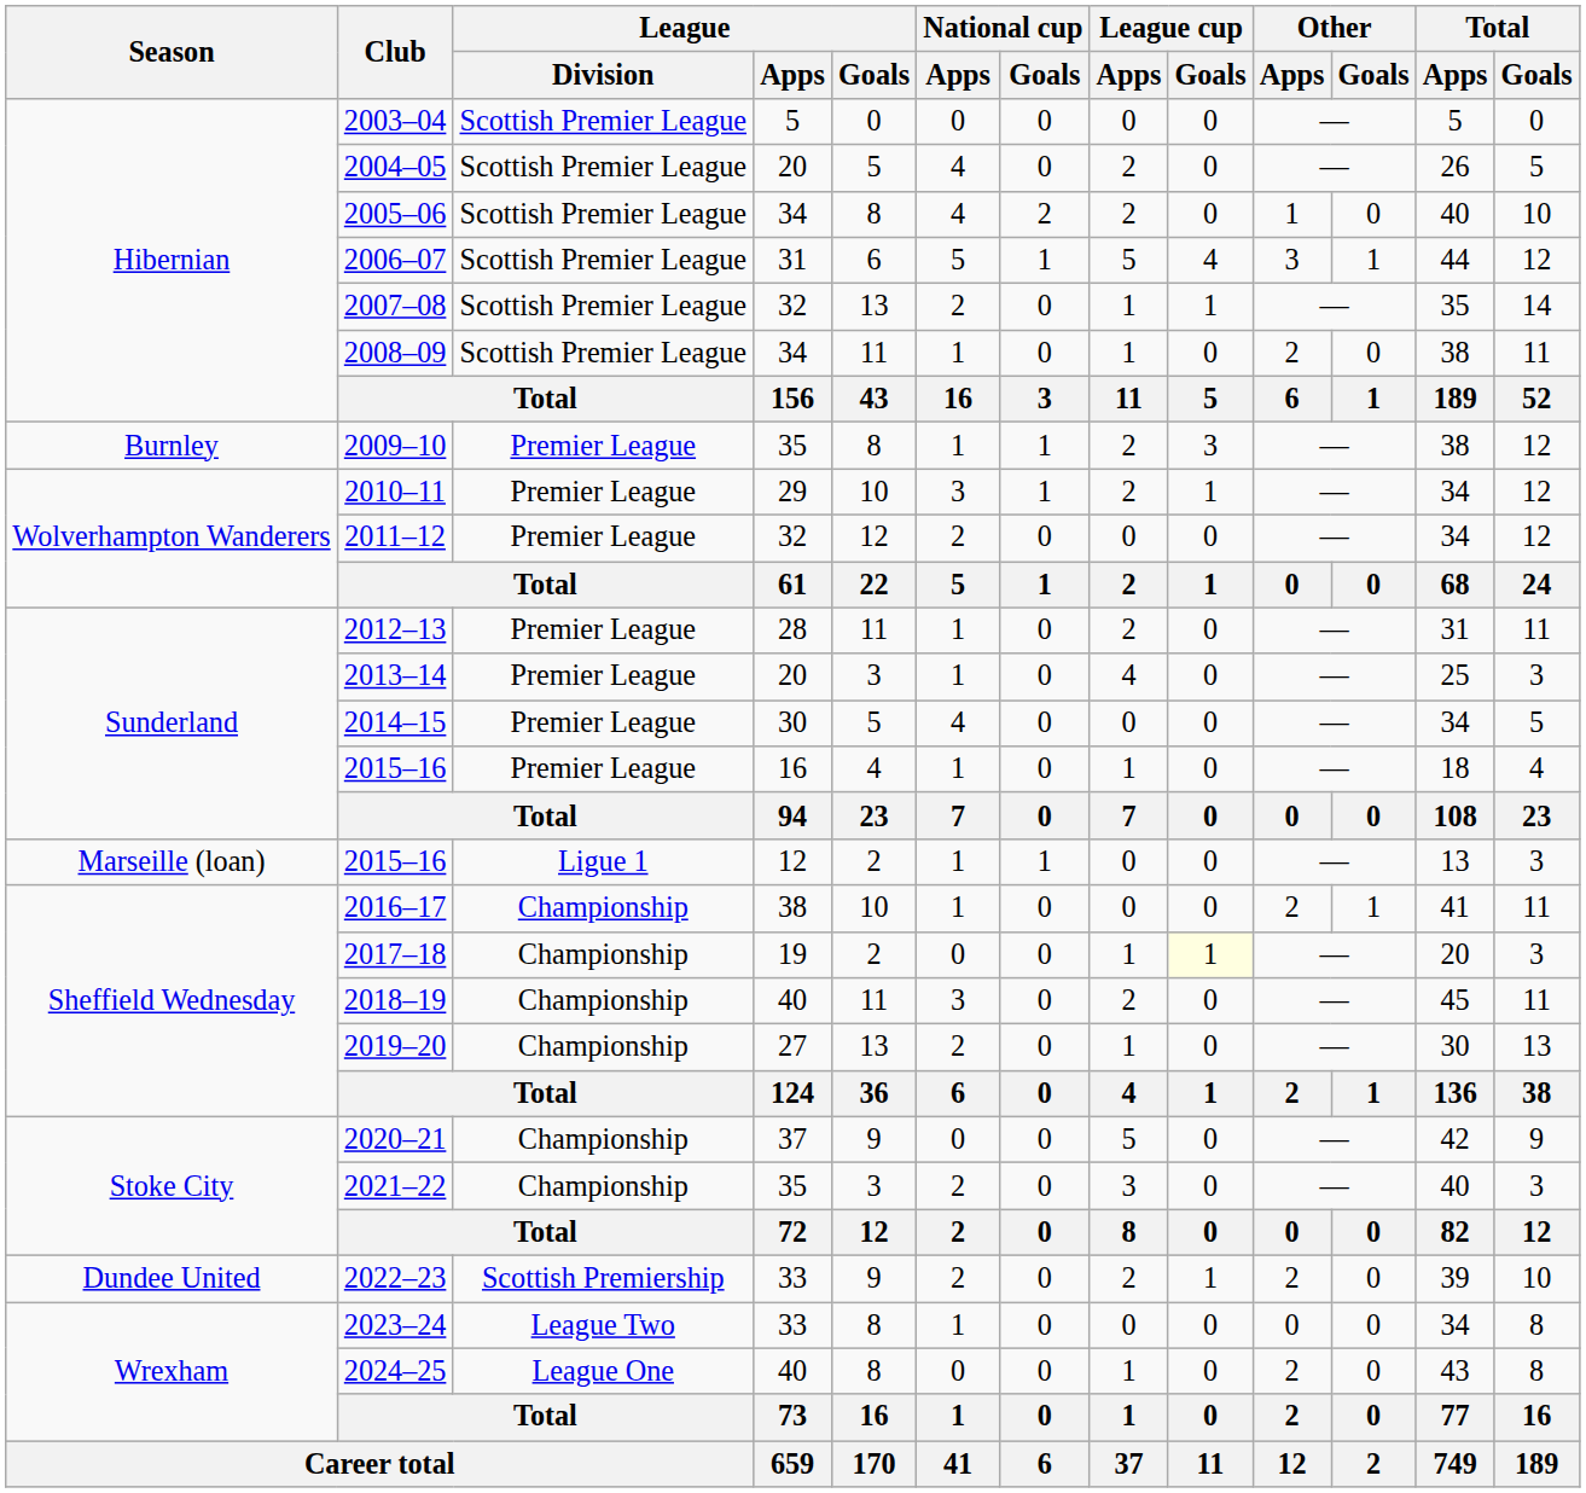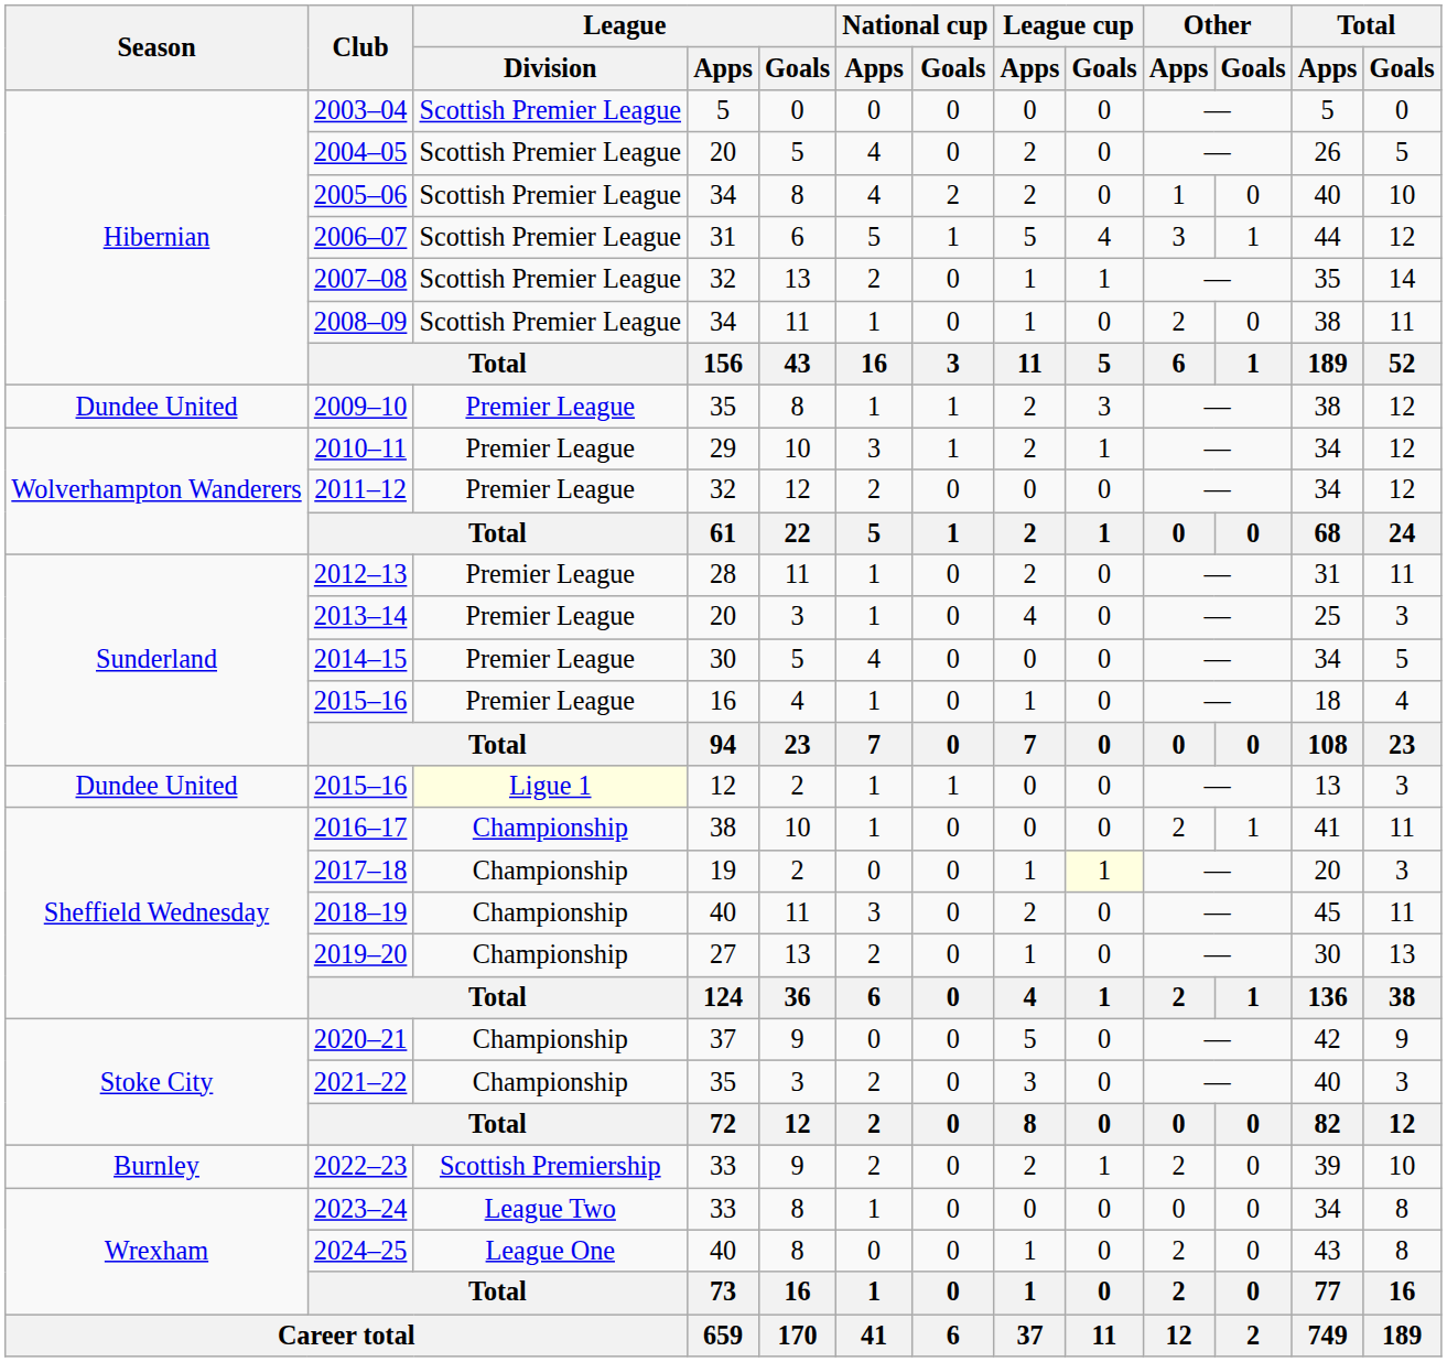 <table class="wikitable" style="text-align:center">
 <tr>
 <th rowspan="2">Season</th>
 <th rowspan="2">Club</th>
 <th colspan="3">League</th>
 <th colspan="2">National cup</th>
 <th colspan="2">League cup</th>
 <th colspan="2">Other</th>
 <th colspan="2">Total</th>
 </tr>
 <tr>
 <th>Division</th>
 <th>Apps</th>
 <th>Goals</th>
 <th>Apps</th>
 <th>Goals</th>
 <th>Apps</th>
 <th>Goals</th>
 <th>Apps</th>
 <th>Goals</th>
 <th>Apps</th>
 <th>Goals</th>
 </tr>
 <tr>
 <td rowspan=7><a href='#'>Hibernian</a></td>
 <td><a href='#'>2003–04</a></td>
 <td><a href='#'>Scottish Premier League</a></td>
 <td>5</td>
 <td>0</td>
 <td>0</td>
 <td>0</td>
 <td>0</td>
 <td>0</td>
 <td colspan="2">—</td>
 <td>5</td>
 <td>0</td>
 </tr>
 <tr>
 <td><a href='#'>2004–05</a></td>
 <td>Scottish Premier League</td>
 <td>20</td>
 <td>5</td>
 <td>4</td>
 <td>0</td>
 <td>2</td>
 <td>0</td>
 <td colspan="2">—</td>
 <td>26</td>
 <td>5</td>
 </tr>
 <tr>
 <td><a href='#'>2005–06</a></td>
 <td>Scottish Premier League</td>
 <td>34</td>
 <td>8</td>
 <td>4</td>
 <td>2</td>
 <td>2</td>
 <td>0</td>
 <td>1</td>
 <td>0</td>
 <td>40</td>
 <td>10</td>
 </tr>
 <tr>
 <td><a href='#'>2006–07</a></td>
 <td>Scottish Premier League</td>
 <td>31</td>
 <td>6</td>
 <td>5</td>
 <td>1</td>
 <td>5</td>
 <td>4</td>
 <td>3</td>
 <td>1</td>
 <td>44</td>
 <td>12</td>
 </tr>
 <tr>
 <td><a href='#'>2007–08</a></td>
 <td>Scottish Premier League</td>
 <td>32</td>
 <td>13</td>
 <td>2</td>
 <td>0</td>
 <td>1</td>
 <td>1</td>
 <td colspan="2">—</td>
 <td>35</td>
 <td>14</td>
 </tr>
 <tr>
 <td><a href='#'>2008–09</a></td>
 <td>Scottish Premier League</td>
 <td>34</td>
 <td>11</td>
 <td>1</td>
 <td>0</td>
 <td>1</td>
 <td>0</td>
 <td>2</td>
 <td>0</td>
 <td>38</td>
 <td>11</td>
 </tr>
 <tr>
 <th colspan="2">Total</th>
 <th>156</th>
 <th>43</th>
 <th>16</th>
 <th>3</th>
 <th>11</th>
 <th>5</th>
 <th>6</th>
 <th>1</th>
 <th>189</th>
 <th>52</th>
 </tr>
 <tr>
-<td><a href='#'>Burnley</a></td>
+<td><a href='#'>Dundee United</a></td>
 <td><a href='#'>2009–10</a></td>
 <td><a href='#'>Premier League</a></td>
 <td>35</td>
 <td>8</td>
 <td>1</td>
 <td>1</td>
 <td>2</td>
 <td>3</td>
 <td colspan="2">—</td>
 <td>38</td>
 <td>12</td>
 </tr>
 <tr>
 <td rowspan="3"><a href='#'>Wolverhampton Wanderers</a></td>
 <td><a href='#'>2010–11</a></td>
 <td>Premier League</td>
 <td>29</td>
 <td>10</td>
 <td>3</td>
 <td>1</td>
 <td>2</td>
 <td>1</td>
 <td colspan="2">—</td>
 <td>34</td>
 <td>12</td>
 </tr>
 <tr>
 <td><a href='#'>2011–12</a></td>
 <td>Premier League</td>
 <td>32</td>
 <td>12</td>
 <td>2</td>
 <td>0</td>
 <td>0</td>
 <td>0</td>
 <td colspan="2">—</td>
 <td>34</td>
 <td>12</td>
 </tr>
 <tr>
 <th colspan="2">Total</th>
 <th>61</th>
 <th>22</th>
 <th>5</th>
 <th>1</th>
 <th>2</th>
 <th>1</th>
 <th>0</th>
 <th>0</th>
 <th>68</th>
 <th>24</th>
 </tr>
 <tr>
 <td rowspan="5"><a href='#'>Sunderland</a></td>
 <td><a href='#'>2012–13</a></td>
 <td>Premier League</td>
 <td>28</td>
 <td>11</td>
 <td>1</td>
 <td>0</td>
 <td>2</td>
 <td>0</td>
 <td colspan="2">—</td>
 <td>31</td>
 <td>11</td>
 </tr>
 <tr>
 <td><a href='#'>2013–14</a></td>
 <td>Premier League</td>
 <td>20</td>
 <td>3</td>
 <td>1</td>
 <td>0</td>
 <td>4</td>
 <td>0</td>
 <td colspan="2">—</td>
 <td>25</td>
 <td>3</td>
 </tr>
 <tr>
 <td><a href='#'>2014–15</a></td>
 <td>Premier League</td>
 <td>30</td>
 <td>5</td>
 <td>4</td>
 <td>0</td>
 <td>0</td>
 <td>0</td>
 <td colspan="2">—</td>
 <td>34</td>
 <td>5</td>
 </tr>
 <tr>
 <td><a href='#'>2015–16</a></td>
 <td>Premier League</td>
 <td>16</td>
 <td>4</td>
 <td>1</td>
 <td>0</td>
 <td>1</td>
 <td>0</td>
 <td colspan="2">—</td>
 <td>18</td>
 <td>4</td>
 </tr>
 <tr>
 <th colspan="2">Total</th>
 <th>94</th>
 <th>23</th>
 <th>7</th>
 <th>0</th>
 <th>7</th>
 <th>0</th>
 <th>0</th>
 <th>0</th>
 <th>108</th>
 <th>23</th>
 </tr>
 <tr>
-<td><a href='#'>Marseille</a> (loan)</td>
+<td><a href='#'>Dundee United</a></td>
 <td><a href='#'>2015–16</a></td>
-<td><a href='#'>Ligue 1</a></td>
+<td style="background: lightyellow;"><a href='#'>Ligue 1</a></td>
 <td>12</td>
 <td>2</td>
 <td>1</td>
 <td>1</td>
 <td>0</td>
 <td>0</td>
 <td colspan="2">—</td>
 <td>13</td>
 <td>3</td>
 </tr>
 <tr>
 <td rowspan="5"><a href='#'>Sheffield Wednesday</a></td>
 <td><a href='#'>2016–17</a></td>
 <td><a href='#'>Championship</a></td>
 <td>38</td>
 <td>10</td>
 <td>1</td>
 <td>0</td>
 <td>0</td>
 <td>0</td>
 <td>2</td>
 <td>1</td>
 <td>41</td>
 <td>11</td>
 </tr>
 <tr>
 <td><a href='#'>2017–18</a></td>
 <td>Championship</td>
 <td>19</td>
 <td>2</td>
 <td>0</td>
 <td>0</td>
 <td>1</td>
 <td style="background: lightyellow;">1</td>
 <td colspan="2">—</td>
 <td>20</td>
 <td>3</td>
 </tr>
 <tr>
 <td><a href='#'>2018–19</a></td>
 <td>Championship</td>
 <td>40</td>
 <td>11</td>
 <td>3</td>
 <td>0</td>
 <td>2</td>
 <td>0</td>
 <td colspan="2">—</td>
 <td>45</td>
 <td>11</td>
 </tr>
 <tr>
 <td><a href='#'>2019–20</a></td>
 <td>Championship</td>
 <td>27</td>
 <td>13</td>
 <td>2</td>
 <td>0</td>
 <td>1</td>
 <td>0</td>
 <td colspan="2">—</td>
 <td>30</td>
 <td>13</td>
 </tr>
 <tr>
 <th colspan="2">Total</th>
 <th>124</th>
 <th>36</th>
 <th>6</th>
 <th>0</th>
 <th>4</th>
 <th>1</th>
 <th>2</th>
 <th>1</th>
 <th>136</th>
 <th>38</th>
 </tr>
 <tr>
 <td rowspan="3"><a href='#'>Stoke City</a></td>
 <td><a href='#'>2020–21</a></td>
 <td>Championship</td>
 <td>37</td>
 <td>9</td>
 <td>0</td>
 <td>0</td>
 <td>5</td>
 <td>0</td>
 <td colspan="2">—</td>
 <td>42</td>
 <td>9</td>
 </tr>
 <tr>
 <td><a href='#'>2021–22</a></td>
 <td>Championship</td>
 <td>35</td>
 <td>3</td>
 <td>2</td>
 <td>0</td>
 <td>3</td>
 <td>0</td>
 <td colspan="2">—</td>
 <td>40</td>
 <td>3</td>
 </tr>
 <tr>
 <th colspan="2">Total</th>
 <th>72</th>
 <th>12</th>
 <th>2</th>
 <th>0</th>
 <th>8</th>
 <th>0</th>
 <th>0</th>
 <th>0</th>
 <th>82</th>
 <th>12</th>
 </tr>
 <tr>
-<td><a href='#'>Dundee United</a></td>
+<td><a href='#'>Burnley</a></td>
 <td><a href='#'>2022–23</a></td>
 <td><a href='#'>Scottish Premiership</a></td>
 <td>33</td>
 <td>9</td>
 <td>2</td>
 <td>0</td>
 <td>2</td>
 <td>1</td>
 <td>2</td>
 <td>0</td>
 <td>39</td>
 <td>10</td>
 </tr>
 <tr>
 <td rowspan="3"><a href='#'>Wrexham</a></td>
 <td><a href='#'>2023–24</a></td>
 <td><a href='#'>League Two</a></td>
 <td>33</td>
 <td>8</td>
 <td>1</td>
 <td>0</td>
 <td>0</td>
 <td>0</td>
 <td>0</td>
 <td>0</td>
 <td>34</td>
 <td>8</td>
 </tr>
 <tr>
 <td><a href='#'>2024–25</a></td>
 <td><a href='#'>League One</a></td>
 <td>40</td>
 <td>8</td>
 <td>0</td>
 <td>0</td>
 <td>1</td>
 <td>0</td>
 <td>2</td>
 <td>0</td>
 <td>43</td>
 <td>8</td>
 </tr>
 <tr>
 <th colspan="2">Total</th>
 <th>73</th>
 <th>16</th>
 <th>1</th>
 <th>0</th>
 <th>1</th>
 <th>0</th>
 <th>2</th>
 <th>0</th>
 <th>77</th>
 <th>16</th>
 </tr>
 <tr>
 <th colspan="3">Career total</th>
 <th>659</th>
 <th>170</th>
 <th>41</th>
 <th>6</th>
 <th>37</th>
 <th>11</th>
 <th>12</th>
 <th>2</th>
 <th>749</th>
 <th>189</th>
 </tr>
 </table>
